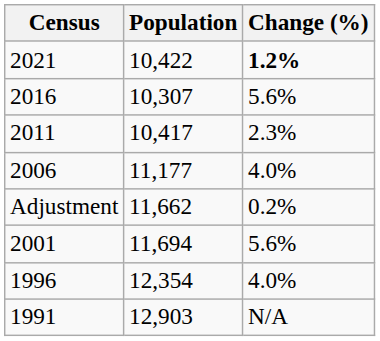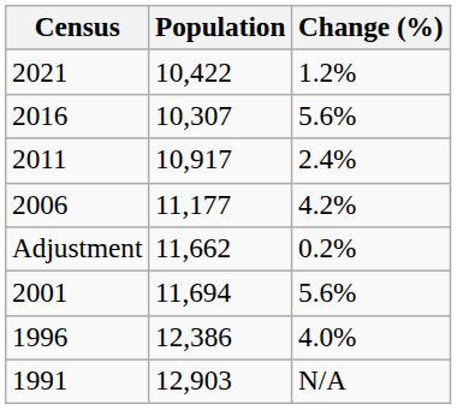 <table class="wikitable">
 <tr>
 <th>Census</th>
 <th>Population</th>
 <th>Change (%)</th>
 </tr>
 <tr>
 <td>2021</td>
 <td>10,422</td>
-<td><strong>1.2%</strong></td>
+<td>1.2%</td>
 </tr>
 <tr>
 <td>2016</td>
 <td>10,307</td>
 <td>5.6%</td>
 </tr>
 <tr>
 <td>2011</td>
-<td>10,417</td>
-<td>2.3%</td>
+<td>10,917</td>
+<td>2.4%</td>
 </tr>
 <tr>
 <td>2006</td>
 <td>11,177</td>
-<td>4.0%</td>
+<td>4.2%</td>
 </tr>
 <tr>
 <td>Adjustment</td>
 <td>11,662</td>
 <td>0.2%</td>
 </tr>
 <tr>
 <td>2001</td>
 <td>11,694</td>
 <td>5.6%</td>
 </tr>
 <tr>
 <td>1996</td>
-<td>12,354</td>
+<td>12,386</td>
 <td>4.0%</td>
 </tr>
 <tr>
 <td>1991</td>
 <td>12,903</td>
 <td>N/A</td>
 </tr>
 </table>
